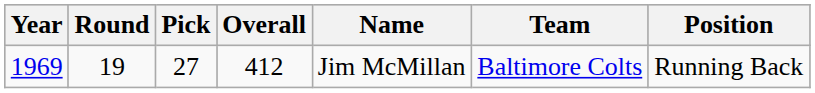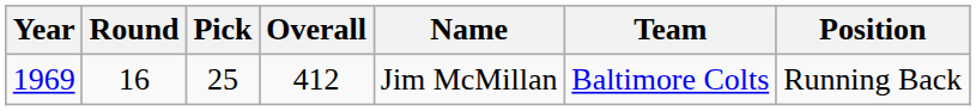 <table class="wikitable sortable" style="text-align:center;">
 <tr>
 <th>Year</th>
 <th>Round</th>
 <th>Pick</th>
 <th>Overall</th>
 <th>Name</th>
 <th>Team</th>
 <th>Position</th>
 </tr>
 <tr>
 <td><a href='#'>1969</a></td>
-<td>19</td>
-<td>27</td>
+<td>16</td>
+<td>25</td>
 <td>412</td>
 <td>Jim McMillan</td>
 <td><a href='#'>Baltimore Colts</a></td>
 <td>Running Back</td>
 </tr>
 </table>
